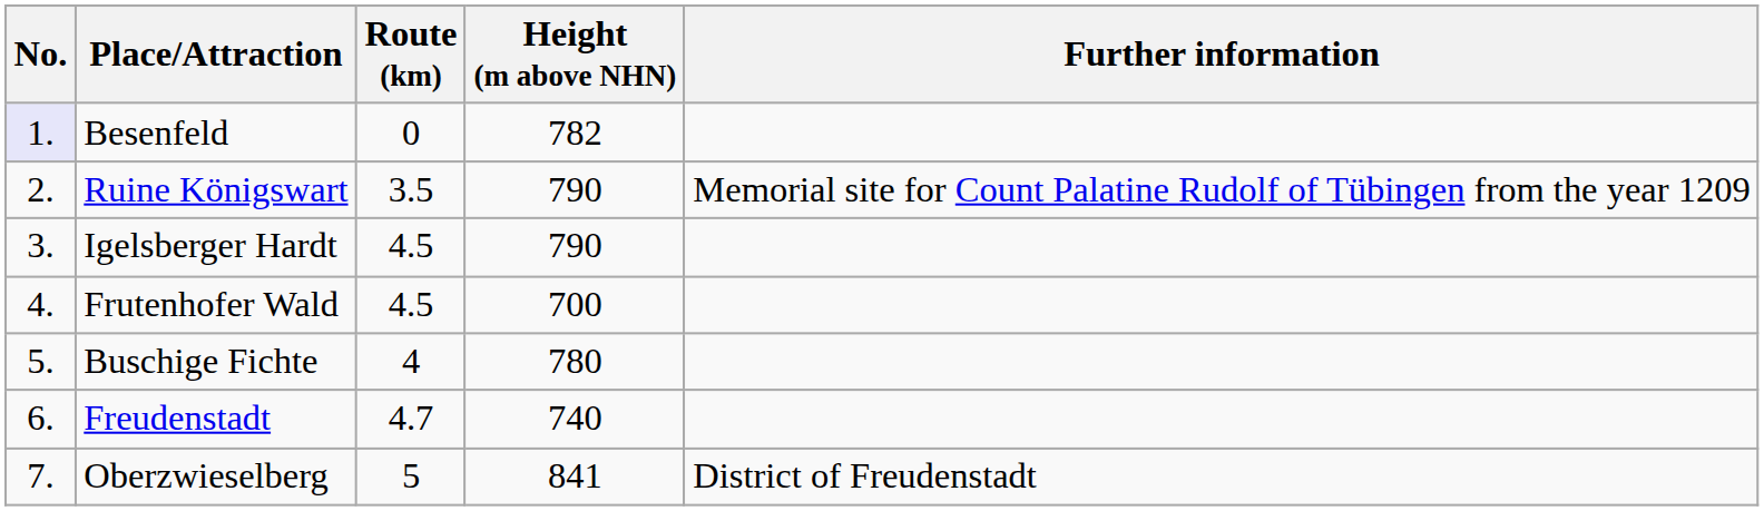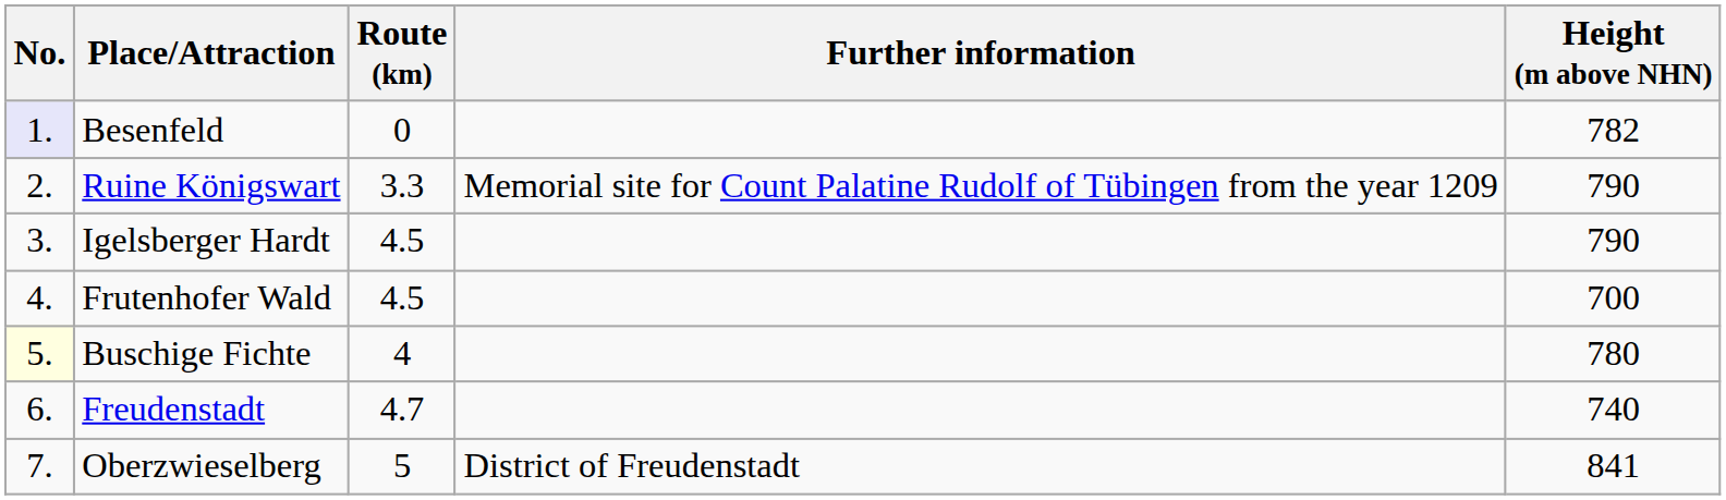 <table class="wikitable toptextcells">
 <tr class="hintergrundfarbe5">
 <th>No.</th>
 <th>Place/Attraction</th>
 <th>Route <br><small>(km)</small></th>
+<th class="unsortable">Further information</th>
 <th>Height <br><small>(m above NHN)</small></th>
-<th class="unsortable">Further information</th>
 </tr>
 <tr>
 <td style="background: lavender; text-align:center">1.</td>
 <td>Besenfeld</td>
 <td style="text-align:center">0</td>
+<td></td>
 <td style="text-align:center">782</td>
-<td></td>
 </tr>
 <tr>
 <td style="text-align:center">2.</td>
 <td><a href='#'>Ruine Königswart</a></td>
-<td style="text-align:center">3.5</td>
+<td style="text-align:center">3.3</td>
+<td>Memorial site for <a href='#'>Count Palatine Rudolf of Tübingen</a> from the year 1209</td>
 <td style="text-align:center">790</td>
-<td>Memorial site for <a href='#'>Count Palatine Rudolf of Tübingen</a> from the year 1209</td>
 </tr>
 <tr>
 <td style="text-align:center">3.</td>
 <td>Igelsberger Hardt</td>
 <td style="text-align:center">4.5</td>
+<td></td>
 <td style="text-align:center">790</td>
-<td></td>
 </tr>
 <tr>
 <td style="text-align:center">4.</td>
 <td>Frutenhofer Wald</td>
 <td style="text-align:center">4.5</td>
+<td></td>
 <td style="text-align:center">700</td>
-<td></td>
 </tr>
 <tr>
-<td style="text-align:center">5.</td>
+<td style="background: lightyellow; text-align:center">5.</td>
 <td>Buschige Fichte</td>
 <td style="text-align:center">4</td>
+<td></td>
 <td style="text-align:center">780</td>
-<td></td>
 </tr>
 <tr>
 <td style="text-align:center">6.</td>
 <td><a href='#'>Freudenstadt</a></td>
 <td style="text-align:center">4.7</td>
+<td></td>
 <td style="text-align:center">740</td>
-<td></td>
 </tr>
 <tr>
 <td style="text-align:center">7.</td>
 <td>Oberzwieselberg</td>
 <td style="text-align:center">5</td>
+<td>District of Freudenstadt</td>
 <td style="text-align:center">841</td>
-<td>District of Freudenstadt</td>
 </tr>
 </table>
